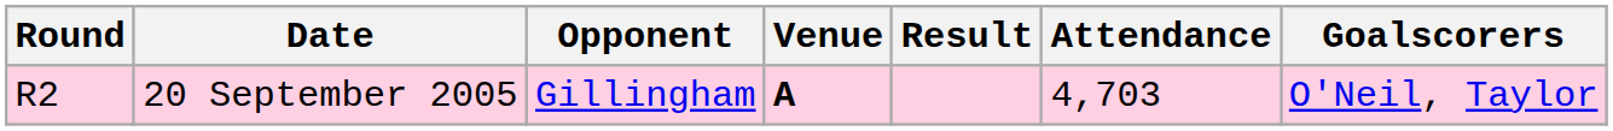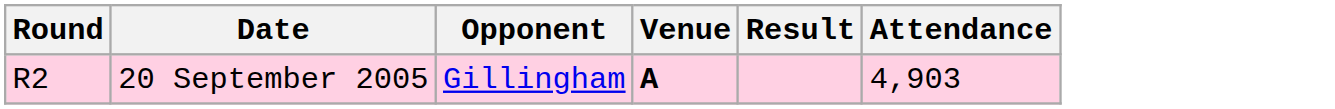 <table class="wikitable">
 <tr>
 <th>Round</th>
 <th>Date</th>
 <th>Opponent</th>
 <th>Venue</th>
 <th>Result</th>
 <th>Attendance</th>
-<th>Goalscorers</th>
 </tr>
 <tr style="background:#ffd0e3;">
 <td>R2</td>
 <td>20 September 2005</td>
 <td><a href='#'>Gillingham</a></td>
 <td><strong>A</strong></td>
 <td> </td>
-<td>4,703</td>
-<td><a href='#'>O'Neil</a>, <a href='#'>Taylor</a></td>
+<td>4,903</td>
 </tr>
 </table>
